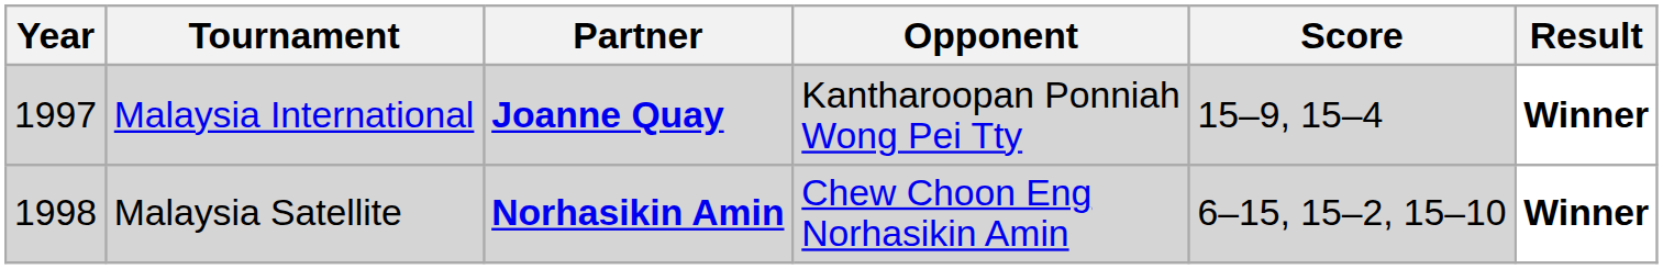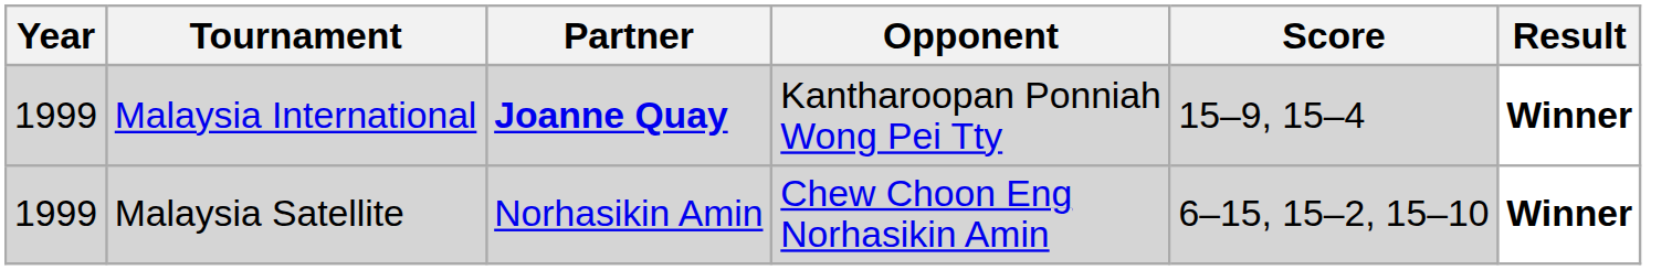 <table class="sortable wikitable" style="font-size: 90%;">
 <tr>
 <th>Year</th>
 <th>Tournament</th>
 <th>Partner</th>
 <th>Opponent</th>
 <th>Score</th>
 <th>Result</th>
 </tr>
 <tr style="background:#D5D5D5">
-<td align="center">1997</td>
+<td align="center">1999</td>
 <td><a href='#'>Malaysia International</a></td>
 <td><strong> <a href='#'>Joanne Quay</a></strong></td>
 <td> Kantharoopan Ponniah<br> <a href='#'>Wong Pei Tty</a></td>
 <td>15–9, 15–4</td>
 <td style="text-align:left; background:white"> <strong>Winner</strong></td>
 </tr>
 <tr style="background:#D5D5D5">
-<td align="center">1998</td>
+<td align="center">1999</td>
 <td>Malaysia Satellite</td>
-<td><strong> <a href='#'>Norhasikin Amin</a></strong></td>
+<td> <a href='#'>Norhasikin Amin</a></td>
 <td> <a href='#'>Chew Choon Eng</a><br> <a href='#'>Norhasikin Amin</a></td>
 <td>6–15, 15–2, 15–10</td>
 <td style="text-align:left; background:white"> <strong>Winner</strong></td>
 </tr>
 </table>
